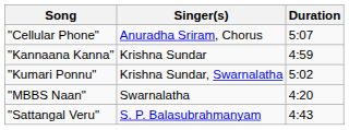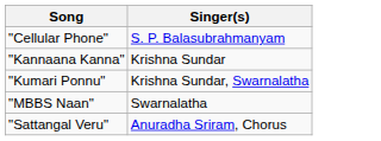 <table class="wikitable" style="font-size:95%;">
 <tr>
 <th>Song</th>
 <th>Singer(s)</th>
-<th>Duration</th>
 </tr>
 <tr>
 <td>"Cellular Phone"</td>
-<td><a href='#'>Anuradha Sriram</a>, Chorus</td>
-<td>5:07</td>
+<td><a href='#'>S. P. Balasubrahmanyam</a></td>
 </tr>
 <tr>
 <td>"Kannaana Kanna"</td>
 <td>Krishna Sundar</td>
-<td>4:59</td>
 </tr>
 <tr>
 <td>"Kumari Ponnu"</td>
 <td>Krishna Sundar, <a href='#'>Swarnalatha</a></td>
-<td>5:02</td>
 </tr>
 <tr>
 <td>"MBBS Naan"</td>
 <td>Swarnalatha</td>
-<td>4:20</td>
 </tr>
 <tr>
 <td>"Sattangal Veru"</td>
-<td><a href='#'>S. P. Balasubrahmanyam</a></td>
-<td>4:43</td>
+<td><a href='#'>Anuradha Sriram</a>, Chorus</td>
 </tr>
 </table>
